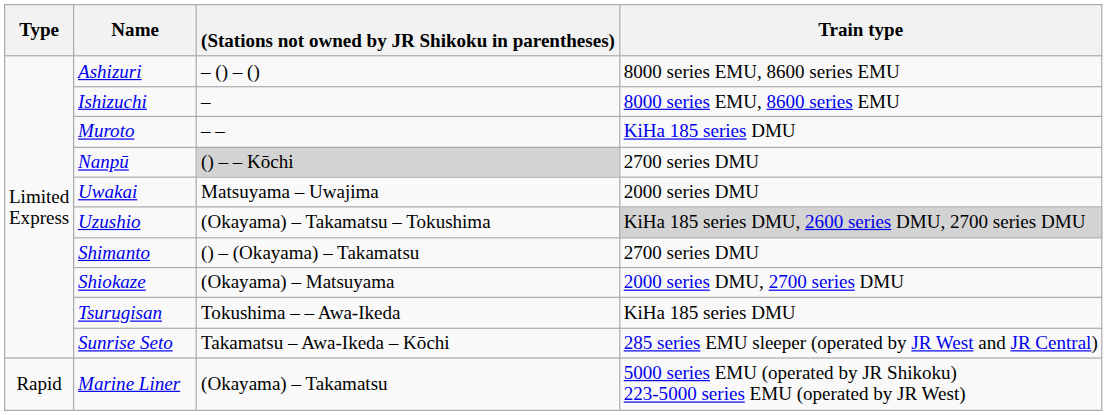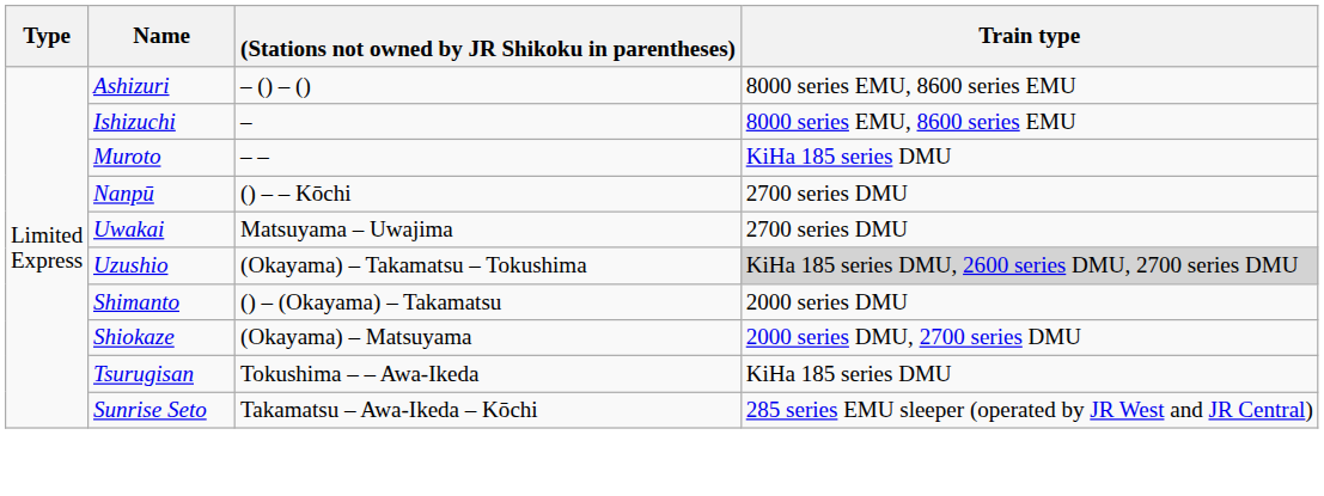 <table class="wikitable">
 <tr>
 <th>Type</th>
 <th style="width: 6em">Name</th>
 <th><br><span>(Stations not owned by JR Shikoku in parentheses)</span></th>
 <th>Train type</th>
 </tr>
 <tr>
 <td style="text-align: center" rowspan="10">Limited<br>Express</td>
 <td><em><a href='#'>Ashizuri</a></em></td>
 <td> – () – ()</td>
 <td>8000 series EMU, 8600 series EMU</td>
 </tr>
 <tr>
 <td><em><a href='#'>Ishizuchi</a></em></td>
 <td> – </td>
 <td><a href='#'>8000 series</a> EMU, <a href='#'>8600 series</a> EMU</td>
 </tr>
 <tr>
 <td><em><a href='#'>Muroto</a></em></td>
 <td> –  – </td>
 <td><a href='#'>KiHa 185 series</a> DMU</td>
 </tr>
 <tr>
 <td><em><a href='#'>Nanpū</a></em></td>
-<td style="background: lightgrey;">() –  – Kōchi</td>
+<td>() –  – Kōchi</td>
 <td>2700 series DMU</td>
 </tr>
 <tr>
 <td><em><a href='#'>Uwakai</a></em></td>
 <td>Matsuyama – Uwajima</td>
-<td>2000 series DMU</td>
+<td>2700 series DMU</td>
 </tr>
 <tr>
 <td><em><a href='#'>Uzushio</a></em></td>
 <td>(Okayama) – Takamatsu – Tokushima</td>
 <td style="background: lightgrey;">KiHa 185 series DMU, <a href='#'>2600 series</a> DMU, 2700 series DMU</td>
 </tr>
 <tr>
 <td><em><a href='#'>Shimanto</a></em></td>
 <td>() – (Okayama) – Takamatsu</td>
-<td>2700 series DMU</td>
+<td>2000 series DMU</td>
 </tr>
 <tr>
 <td><em><a href='#'>Shiokaze</a></em></td>
 <td>(Okayama) – Matsuyama</td>
 <td><a href='#'>2000 series</a> DMU, <a href='#'>2700 series</a> DMU</td>
 </tr>
 <tr>
 <td><em><a href='#'>Tsurugisan</a></em></td>
 <td>Tokushima –  – Awa-Ikeda</td>
 <td>KiHa 185 series DMU</td>
 </tr>
 <tr>
 <td><em><a href='#'>Sunrise Seto</a></em></td>
 <td>Takamatsu – Awa-Ikeda – Kōchi</td>
 <td><a href='#'>285 series</a> EMU sleeper (operated by <a href='#'>JR West</a> and <a href='#'>JR Central</a>)</td>
 </tr>
-<tr>
-<td style="text-align: center">Rapid</td>
-<td><em><a href='#'>Marine Liner</a></em></td>
-<td>(Okayama) – Takamatsu</td>
-<td><a href='#'>5000 series</a> EMU (operated by JR Shikoku)<br><a href='#'>223-5000 series</a> EMU (operated by JR West)</td>
-</tr>
 </table>
